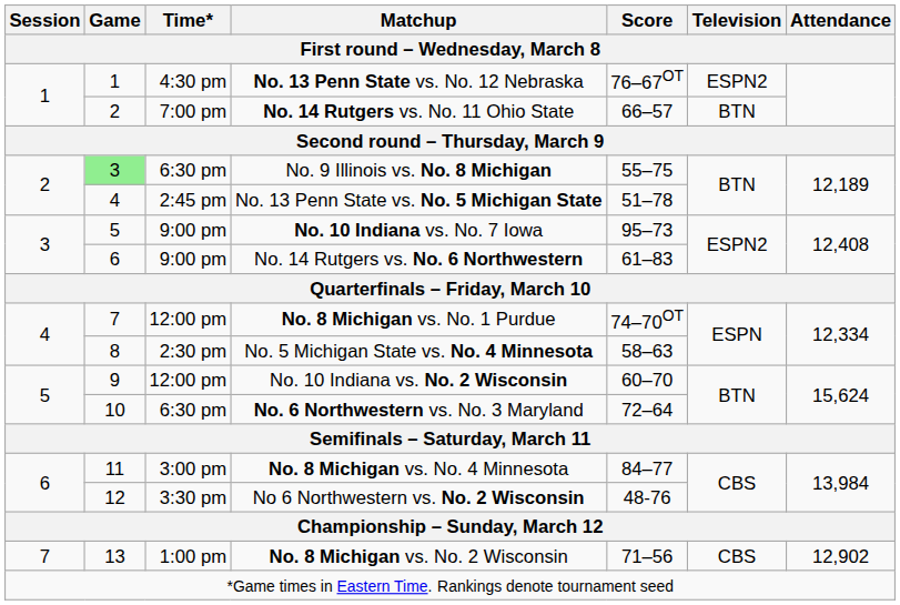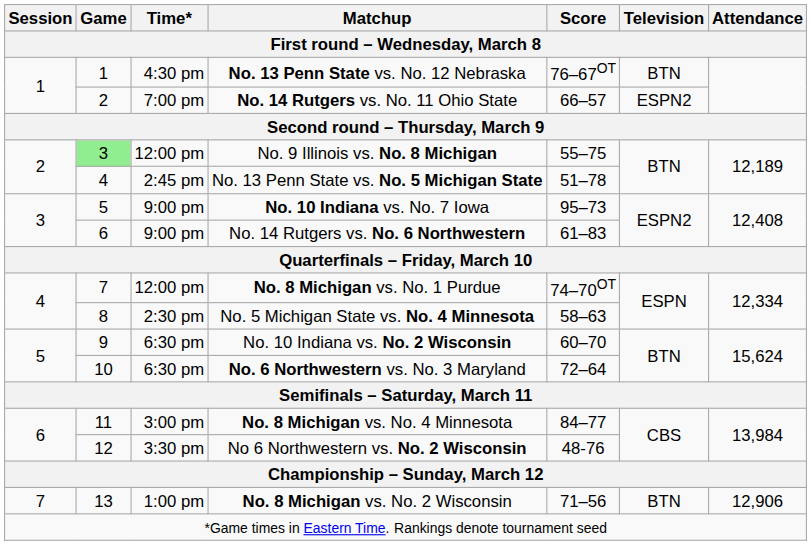 <table class="wikitable" style="font-size: 95%; text-align:center">
 <tr>
 <th>Session</th>
 <th>Game</th>
 <th>Time*</th>
 <th>Matchup</th>
 <th>Score</th>
 <th>Television</th>
 <th>Attendance</th>
 </tr>
 <tr>
 <th colspan=7>First round – Wednesday, March 8</th>
 </tr>
 <tr>
 <td rowspan=2>1</td>
 <td>1</td>
 <td align=right>4:30 pm</td>
 <td><strong>No. 13 Penn State</strong> vs. No. 12 Nebraska</td>
 <td>76–67<sup>OT</sup></td>
-<td>ESPN2</td>
+<td>BTN</td>
 <td rowspan=2></td>
 </tr>
 <tr>
 <td>2</td>
 <td align=right>7:00 pm</td>
 <td><strong>No. 14 Rutgers</strong> vs. No. 11 Ohio State</td>
 <td>66–57</td>
-<td>BTN</td>
+<td>ESPN2</td>
 </tr>
 <tr>
 <th colspan=7>Second round – Thursday, March 9</th>
 </tr>
 <tr>
 <td rowspan=2>2</td>
 <td style="background: lightgreen;">3</td>
-<td align=right>6:30 pm</td>
+<td align=right>12:00 pm</td>
 <td>No. 9 Illinois vs. <strong>No. 8 Michigan</strong></td>
 <td>55–75</td>
 <td rowspan=2>BTN</td>
 <td rowspan=2>12,189</td>
 </tr>
 <tr>
 <td>4</td>
 <td align=right>2:45 pm</td>
 <td>No. 13 Penn State vs. <strong>No. 5 Michigan State</strong></td>
 <td>51–78</td>
 </tr>
 <tr>
 <td rowspan=2>3</td>
 <td>5</td>
 <td align=right>9:00 pm</td>
 <td><strong>No. 10 Indiana</strong> vs. No. 7 Iowa</td>
 <td>95–73</td>
 <td rowspan=2>ESPN2</td>
 <td rowspan=2>12,408</td>
 </tr>
 <tr>
 <td>6</td>
 <td align=right>9:00 pm</td>
 <td>No. 14 Rutgers vs. <strong>No. 6 Northwestern</strong></td>
 <td>61–83</td>
 </tr>
 <tr>
 <th colspan=7>Quarterfinals – Friday, March 10</th>
 </tr>
 <tr>
 <td rowspan=2>4</td>
 <td>7</td>
 <td align=right>12:00 pm</td>
 <td><strong>No. 8 Michigan</strong> vs. No. 1 Purdue</td>
 <td>74–70<sup>OT</sup></td>
 <td rowspan=2>ESPN</td>
 <td rowspan=2>12,334</td>
 </tr>
 <tr>
 <td>8</td>
 <td align=right>2:30 pm</td>
 <td>No. 5 Michigan State vs. <strong>No. 4 Minnesota</strong></td>
 <td>58–63</td>
 </tr>
 <tr>
 <td rowspan=2>5</td>
 <td>9</td>
-<td align=right>12:00 pm</td>
+<td align=right>6:30 pm</td>
 <td>No. 10 Indiana vs. <strong>No. 2 Wisconsin</strong></td>
 <td>60–70</td>
 <td rowspan=2>BTN</td>
 <td rowspan=2>15,624</td>
 </tr>
 <tr>
 <td>10</td>
 <td align=right>6:30 pm</td>
 <td><strong>No. 6 Northwestern</strong> vs. No. 3 Maryland</td>
 <td>72–64</td>
 </tr>
 <tr>
 <th colspan=7>Semifinals – Saturday, March 11</th>
 </tr>
 <tr>
 <td rowspan=2>6</td>
 <td>11</td>
 <td align=right>3:00 pm</td>
 <td><strong>No. 8 Michigan</strong> vs. No. 4 Minnesota</td>
 <td>84–77</td>
 <td rowspan=2>CBS</td>
 <td rowspan=2>13,984</td>
 </tr>
 <tr>
 <td>12</td>
 <td align=right>3:30 pm</td>
 <td>No 6 Northwestern vs. <strong>No. 2 Wisconsin</strong></td>
 <td>48-76</td>
 </tr>
 <tr>
 <th colspan=7>Championship – Sunday, March 12</th>
 </tr>
 <tr>
 <td>7</td>
 <td>13</td>
 <td align=right>1:00 pm</td>
 <td><strong>No. 8 Michigan</strong> vs. No. 2 Wisconsin</td>
 <td>71–56</td>
-<td>CBS</td>
-<td>12,902</td>
+<td>BTN</td>
+<td>12,906</td>
 </tr>
 <tr>
 <td colspan=7><small>*Game times in <a href='#'>Eastern Time</a>.</small> <small>Rankings denote tournament seed</small></td>
 </tr>
 </table>
